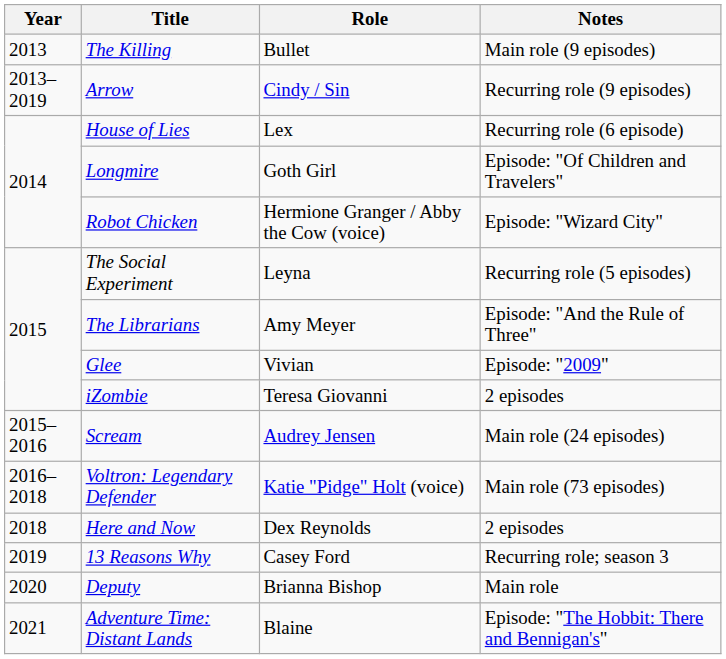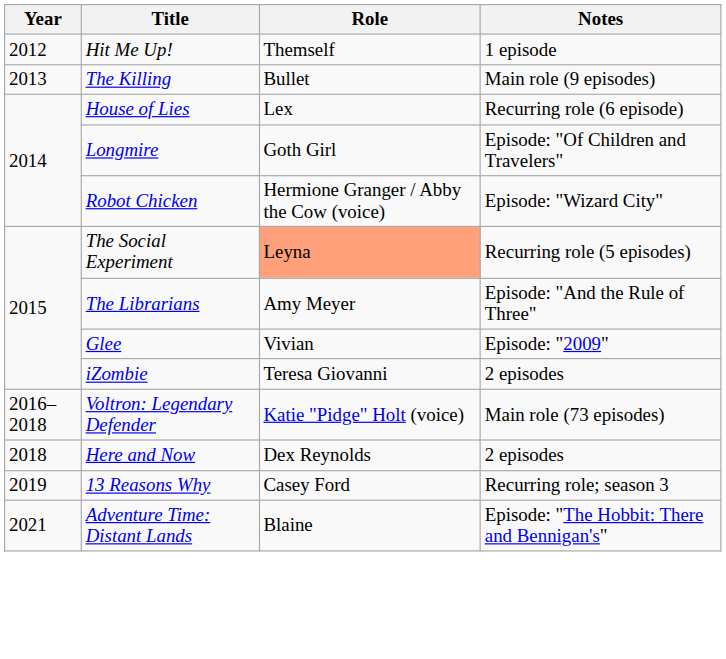 <table class="wikitable sortable">
 <tr>
 <th scope="col">Year</th>
 <th scope="col">Title</th>
 <th scope="col">Role</th>
 <th scope="col">Notes</th>
 </tr>
 <tr>
+<td>2012</td>
+<td><em>Hit Me Up!</em></td>
+<td>Themself</td>
+<td>1 episode</td>
+</tr>
+<tr>
 <td>2013</td>
 <td><em><a href='#'>The Killing</a></em></td>
 <td>Bullet</td>
 <td>Main role (9 episodes)</td>
-</tr>
-<tr>
-<td>2013–2019</td>
-<td><em><a href='#'>Arrow</a></em></td>
-<td><a href='#'>Cindy / Sin</a></td>
-<td>Recurring role (9 episodes)</td>
 </tr>
 <tr>
 <td rowspan=3>2014</td>
 <td><em><a href='#'>House of Lies</a></em></td>
 <td>Lex</td>
 <td>Recurring role (6 episode)</td>
 </tr>
 <tr>
 <td><em><a href='#'>Longmire</a></em></td>
 <td>Goth Girl</td>
 <td>Episode: "Of Children and Travelers"</td>
 </tr>
 <tr>
 <td><em><a href='#'>Robot Chicken</a></em></td>
 <td>Hermione Granger / Abby the Cow (voice)</td>
 <td>Episode: "Wizard City"</td>
 </tr>
 <tr>
 <td rowspan=4>2015</td>
 <td><em>The Social Experiment</em></td>
-<td>Leyna</td>
+<td style="background: lightsalmon;">Leyna</td>
 <td>Recurring role (5 episodes)</td>
 </tr>
 <tr>
 <td><em><a href='#'>The Librarians</a></em></td>
 <td>Amy Meyer</td>
 <td>Episode: "And the Rule of Three"</td>
 </tr>
 <tr>
 <td><em><a href='#'>Glee</a></em></td>
 <td>Vivian</td>
 <td>Episode: "<a href='#'>2009</a>"</td>
 </tr>
 <tr>
 <td><em><a href='#'>iZombie</a></em></td>
 <td>Teresa Giovanni</td>
 <td>2 episodes</td>
-</tr>
-<tr>
-<td>2015–2016</td>
-<td><em><a href='#'>Scream</a></em></td>
-<td><a href='#'>Audrey Jensen</a></td>
-<td>Main role (24 episodes)</td>
 </tr>
 <tr>
 <td>2016–2018</td>
 <td><em><a href='#'>Voltron: Legendary Defender</a></em></td>
 <td><a href='#'>Katie "Pidge" Holt</a> (voice)</td>
 <td>Main role (73 episodes)</td>
 </tr>
 <tr>
 <td>2018</td>
 <td><em><a href='#'>Here and Now</a></em></td>
 <td>Dex Reynolds</td>
 <td>2 episodes</td>
 </tr>
 <tr>
 <td>2019</td>
 <td><em><a href='#'>13 Reasons Why</a></em></td>
 <td>Casey Ford</td>
 <td>Recurring role; season 3</td>
 </tr>
 <tr>
-<td>2020</td>
-<td><em><a href='#'>Deputy</a></em></td>
-<td>Brianna Bishop</td>
-<td>Main role</td>
-</tr>
-<tr>
 <td>2021</td>
 <td><em><a href='#'>Adventure Time: Distant Lands</a></em></td>
 <td>Blaine</td>
 <td>Episode: "<a href='#'>The Hobbit: There and Bennigan's</a>"</td>
 </tr>
 </table>
